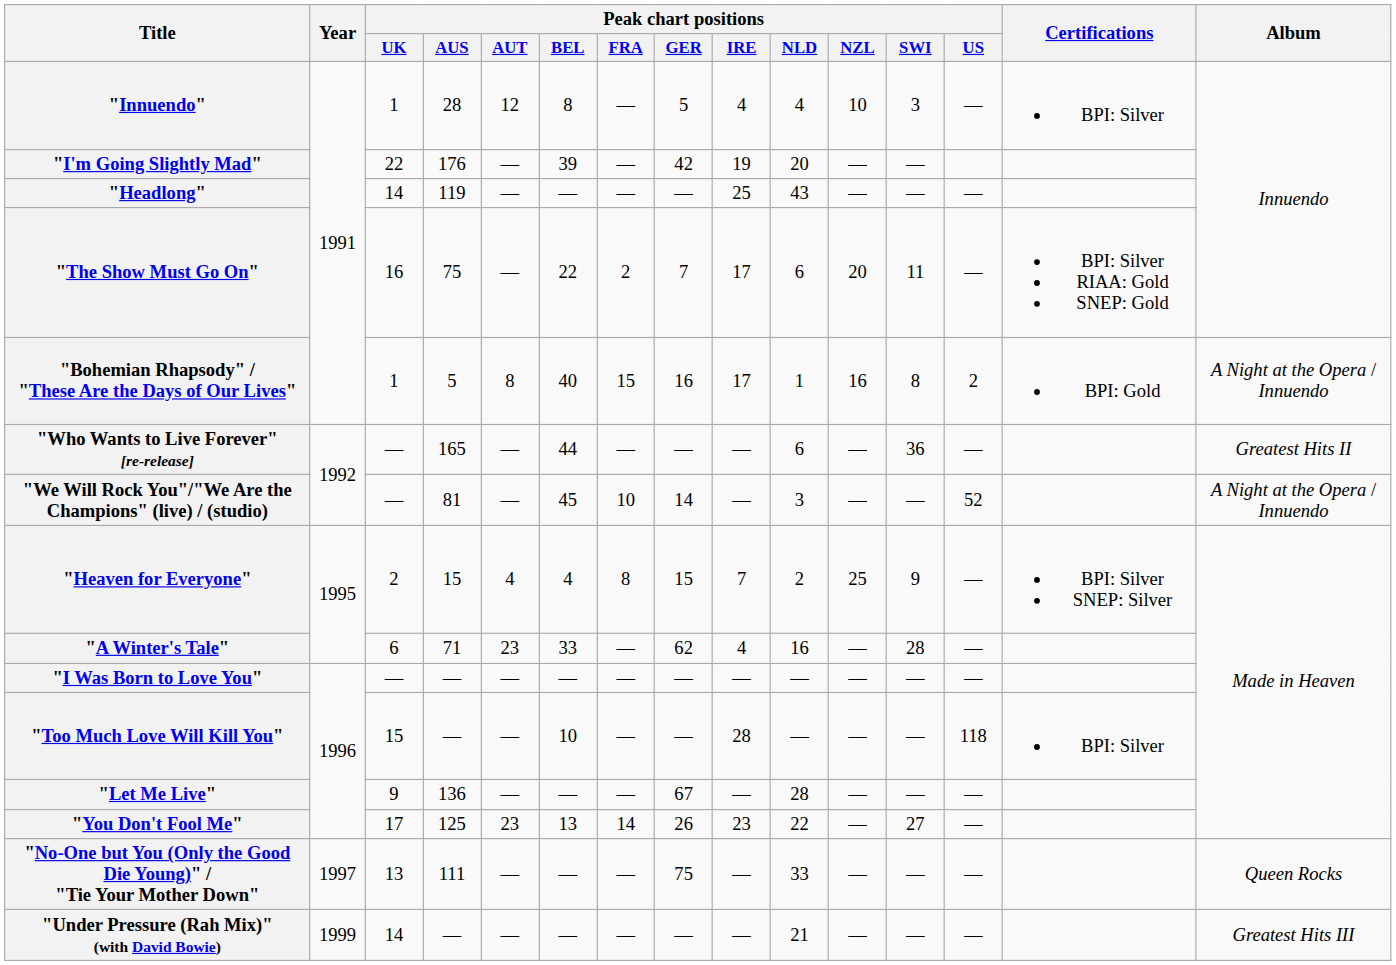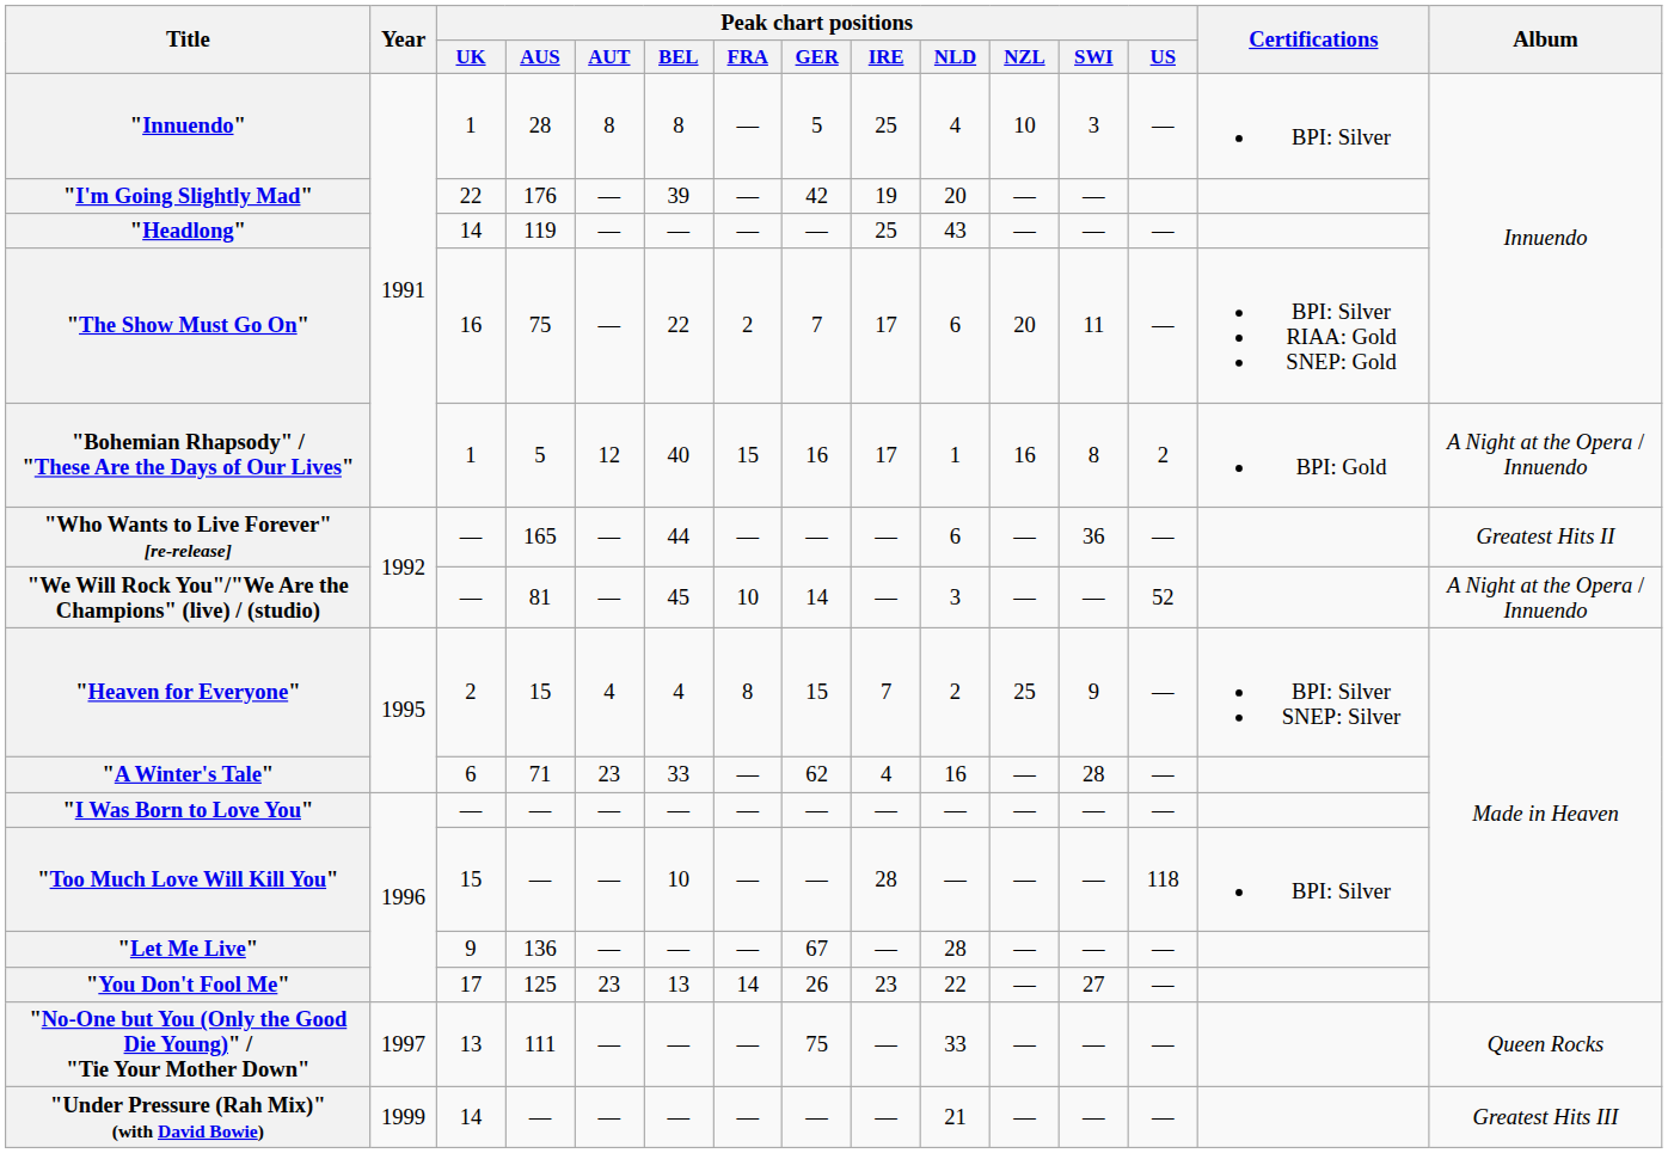 <table class="wikitable plainrowheaders" style="text-align:center;" border="1">
 <tr>
 <th scope="col" rowspan="2" style="width:16em;">Title</th>
 <th scope="col" rowspan="2" style="width:2.5em;">Year</th>
 <th scope="col" colspan="11">Peak chart positions</th>
 <th scope="col" rowspan="2" style="width:10em;"><a href='#'>Certifications</a></th>
 <th scope="col" rowspan="2" style="width:10em;">Album</th>
 </tr>
 <tr>
 <th scope="col" style="width:3em;font-size:90%;"><a href='#'>UK</a><br></th>
 <th scope="col" style="width:3em;font-size:90%;"><a href='#'>AUS</a><br></th>
 <th scope="col" style="width:3em;font-size:90%;"><a href='#'>AUT</a><br></th>
 <th scope="col" style="width:3em;font-size:90%;"><a href='#'>BEL</a><br></th>
 <th scope="col" style="width:3em;font-size:90%;"><a href='#'>FRA</a><br></th>
 <th scope="col" style="width:3em;font-size:90%;"><a href='#'>GER</a><br></th>
 <th scope="col" style="width:3em;font-size:90%;"><a href='#'>IRE</a><br></th>
 <th scope="col" style="width:3em;font-size:90%;"><a href='#'>NLD</a><br></th>
 <th scope="col" style="width:3em;font-size:90%;"><a href='#'>NZL</a><br></th>
 <th scope="col" style="width:3em;font-size:90%;"><a href='#'>SWI</a><br></th>
 <th scope="col" style="width:3em;font-size:90%;"><a href='#'>US</a><br></th>
 </tr>
 <tr>
 <th scope="row">"<a href='#'>Innuendo</a>"</th>
 <td rowspan="5">1991</td>
 <td>1</td>
 <td>28</td>
-<td>12</td>
+<td>8</td>
 <td>8</td>
 <td>—</td>
 <td>5</td>
-<td>4</td>
+<td>25</td>
 <td>4</td>
 <td>10</td>
 <td>3</td>
 <td>—</td>
 <td><br><ul><li>BPI: Silver</li></ul></td>
 <td rowspan="4"><em>Innuendo</em></td>
 </tr>
 <tr>
 <th scope="row">"<a href='#'>I'm Going Slightly Mad</a>"</th>
 <td>22</td>
 <td>176</td>
 <td>—</td>
 <td>39</td>
 <td>—</td>
 <td>42</td>
 <td>19</td>
 <td>20</td>
 <td>—</td>
 <td>—</td>
 <td></td>
 </tr>
 <tr>
 <th scope="row">"<a href='#'>Headlong</a>"</th>
 <td>14</td>
 <td>119</td>
 <td>—</td>
 <td>—</td>
 <td>—</td>
 <td>—</td>
 <td>25</td>
 <td>43</td>
 <td>—</td>
 <td>—</td>
 <td>—</td>
 <td></td>
 </tr>
 <tr>
 <th scope="row">"<a href='#'>The Show Must Go On</a>"</th>
 <td>16</td>
 <td>75</td>
 <td>—</td>
 <td>22</td>
 <td>2</td>
 <td>7</td>
 <td>17</td>
 <td>6</td>
 <td>20</td>
 <td>11</td>
 <td>—</td>
 <td><br><ul><li>BPI: Silver</li><li>RIAA: Gold</li><li>SNEP: Gold</li></ul></td>
 </tr>
 <tr>
 <th scope="row">"Bohemian Rhapsody" /<br> "<a href='#'>These Are the Days of Our Lives</a>"</th>
 <td>1</td>
 <td>5</td>
-<td>8</td>
+<td>12</td>
 <td>40</td>
 <td>15</td>
 <td>16</td>
 <td>17</td>
 <td>1</td>
 <td>16</td>
 <td>8</td>
 <td>2</td>
 <td><br><ul><li>BPI: Gold</li></ul></td>
 <td><em>A Night at the Opera</em> / <em>Innuendo</em></td>
 </tr>
 <tr>
 <th scope="row">"Who Wants to Live Forever" <br><small><em>[re-release]</em></small></th>
 <td rowspan="2">1992</td>
 <td>—</td>
 <td>165</td>
 <td>—</td>
 <td>44</td>
 <td>—</td>
 <td>—</td>
 <td>—</td>
 <td>6</td>
 <td>—</td>
 <td>36</td>
 <td>—</td>
 <td></td>
 <td><em>Greatest Hits II</em></td>
 </tr>
 <tr>
 <th scope="row">"We Will Rock You"/"We Are the Champions" (live) / (studio)</th>
 <td>—</td>
 <td>81</td>
 <td>—</td>
 <td>45</td>
 <td>10</td>
 <td>14</td>
 <td>—</td>
 <td>3</td>
 <td>—</td>
 <td>—</td>
 <td>52</td>
 <td></td>
 <td><em>A Night at the Opera</em> / <em>Innuendo</em></td>
 </tr>
 <tr>
 <th scope="row">"<a href='#'>Heaven for Everyone</a>"</th>
 <td rowspan="2">1995</td>
 <td>2</td>
 <td>15</td>
 <td>4</td>
 <td>4</td>
 <td>8</td>
 <td>15</td>
 <td>7</td>
 <td>2</td>
 <td>25</td>
 <td>9</td>
 <td>—</td>
 <td><br><ul><li>BPI: Silver</li><li>SNEP: Silver</li></ul></td>
 <td rowspan="6"><em>Made in Heaven</em></td>
 </tr>
 <tr>
 <th scope="row">"<a href='#'>A Winter's Tale</a>"</th>
 <td>6</td>
 <td>71</td>
 <td>23</td>
 <td>33</td>
 <td>—</td>
 <td>62</td>
 <td>4</td>
 <td>16</td>
 <td>—</td>
 <td>28</td>
 <td>—</td>
 <td></td>
 </tr>
 <tr>
 <th scope="row">"<a href='#'>I Was Born to Love You</a>"</th>
 <td rowspan="4">1996</td>
 <td>—</td>
 <td>—</td>
 <td>—</td>
 <td>—</td>
 <td>—</td>
 <td>—</td>
 <td>—</td>
 <td>—</td>
 <td>—</td>
 <td>—</td>
 <td>—</td>
 <td></td>
 </tr>
 <tr>
 <th scope="row">"<a href='#'>Too Much Love Will Kill You</a>"</th>
 <td>15</td>
 <td>—</td>
 <td>—</td>
 <td>10</td>
 <td>—</td>
 <td>—</td>
 <td>28</td>
 <td>—</td>
 <td>—</td>
 <td>—</td>
 <td>118</td>
 <td><br><ul><li>BPI: Silver</li></ul></td>
 </tr>
 <tr>
 <th scope="row">"<a href='#'>Let Me Live</a>"</th>
 <td>9</td>
 <td>136</td>
 <td>—</td>
 <td>—</td>
 <td>—</td>
 <td>67</td>
 <td>—</td>
 <td>28</td>
 <td>—</td>
 <td>—</td>
 <td>—</td>
 <td></td>
 </tr>
 <tr>
 <th scope="row">"<a href='#'>You Don't Fool Me</a>"</th>
 <td>17</td>
 <td>125</td>
 <td>23</td>
 <td>13</td>
 <td>14</td>
 <td>26</td>
 <td>23</td>
 <td>22</td>
 <td>—</td>
 <td>27</td>
 <td>—</td>
 <td></td>
 </tr>
 <tr>
 <th scope="row">"<a href='#'>No-One but You (Only the Good Die Young)</a>" /<br> "Tie Your Mother Down"</th>
 <td>1997</td>
 <td>13</td>
 <td>111</td>
 <td>—</td>
 <td>—</td>
 <td>—</td>
 <td>75</td>
 <td>—</td>
 <td>33</td>
 <td>—</td>
 <td>—</td>
 <td>—</td>
 <td></td>
 <td><em>Queen Rocks</em></td>
 </tr>
 <tr>
 <th scope="row">"Under Pressure (Rah Mix)" <br><small>(with <a href='#'>David Bowie</a>)</small></th>
 <td>1999</td>
 <td>14</td>
 <td>—</td>
 <td>—</td>
 <td>—</td>
 <td>—</td>
 <td>—</td>
 <td>—</td>
 <td>21</td>
 <td>—</td>
 <td>—</td>
 <td>—</td>
 <td></td>
 <td><em>Greatest Hits III</em></td>
 </tr>
 </table>
